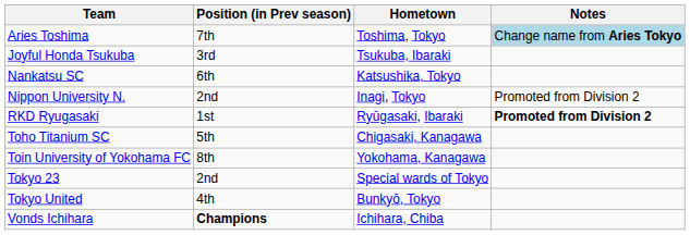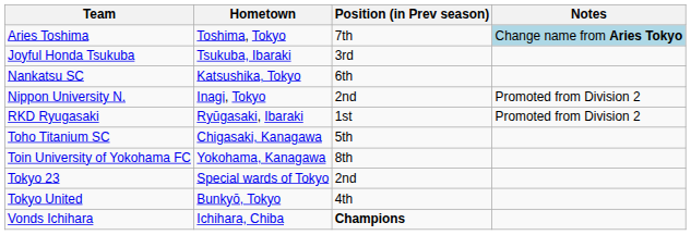 <table class="wikitable">
 <tr>
 <th>Team</th>
+<th>Hometown</th>
 <th>Position (in Prev season)</th>
-<th>Hometown</th>
 <th>Notes</th>
 </tr>
 <tr>
 <td><a href='#'>Aries Toshima</a></td>
+<td><a href='#'>Toshima</a>, <a href='#'>Tokyo</a></td>
 <td>7th</td>
-<td><a href='#'>Toshima</a>, <a href='#'>Tokyo</a></td>
 <td style="background: lightblue;">Change name from <strong>Aries Tokyo</strong></td>
 </tr>
 <tr>
 <td><a href='#'>Joyful Honda Tsukuba</a></td>
+<td><a href='#'>Tsukuba, Ibaraki</a></td>
 <td>3rd</td>
-<td><a href='#'>Tsukuba, Ibaraki</a></td>
 <td></td>
 </tr>
 <tr>
 <td><a href='#'>Nankatsu SC</a></td>
+<td><a href='#'>Katsushika, Tokyo</a></td>
 <td>6th</td>
-<td><a href='#'>Katsushika, Tokyo</a></td>
 <td></td>
 </tr>
 <tr>
 <td><a href='#'>Nippon University N.</a></td>
+<td><a href='#'>Inagi</a>, <a href='#'>Tokyo</a></td>
 <td>2nd</td>
-<td><a href='#'>Inagi</a>, <a href='#'>Tokyo</a></td>
 <td>Promoted from Division 2</td>
 </tr>
 <tr>
 <td><a href='#'>RKD Ryugasaki</a></td>
+<td><a href='#'>Ryūgasaki</a>, <a href='#'>Ibaraki</a></td>
 <td>1st</td>
-<td><a href='#'>Ryūgasaki</a>, <a href='#'>Ibaraki</a></td>
-<td><strong>Promoted from Division 2</strong></td>
+<td>Promoted from Division 2</td>
 </tr>
 <tr>
 <td><a href='#'>Toho Titanium SC</a></td>
+<td><a href='#'>Chigasaki, Kanagawa</a></td>
 <td>5th</td>
-<td><a href='#'>Chigasaki, Kanagawa</a></td>
 <td></td>
 </tr>
 <tr>
 <td><a href='#'>Toin University of Yokohama FC</a></td>
+<td><a href='#'>Yokohama, Kanagawa</a></td>
 <td>8th</td>
-<td><a href='#'>Yokohama, Kanagawa</a></td>
 <td></td>
 </tr>
 <tr>
 <td><a href='#'>Tokyo 23</a></td>
+<td><a href='#'>Special wards of Tokyo</a></td>
 <td>2nd</td>
-<td><a href='#'>Special wards of Tokyo</a></td>
 <td></td>
 </tr>
 <tr>
 <td><a href='#'>Tokyo United</a></td>
+<td><a href='#'>Bunkyō, Tokyo</a></td>
 <td>4th</td>
-<td><a href='#'>Bunkyō, Tokyo</a></td>
 <td></td>
 </tr>
 <tr>
 <td><a href='#'>Vonds Ichihara</a></td>
+<td><a href='#'>Ichihara, Chiba</a></td>
 <td><strong>Champions</strong></td>
-<td><a href='#'>Ichihara, Chiba</a></td>
 <td></td>
 </tr>
 </table>
